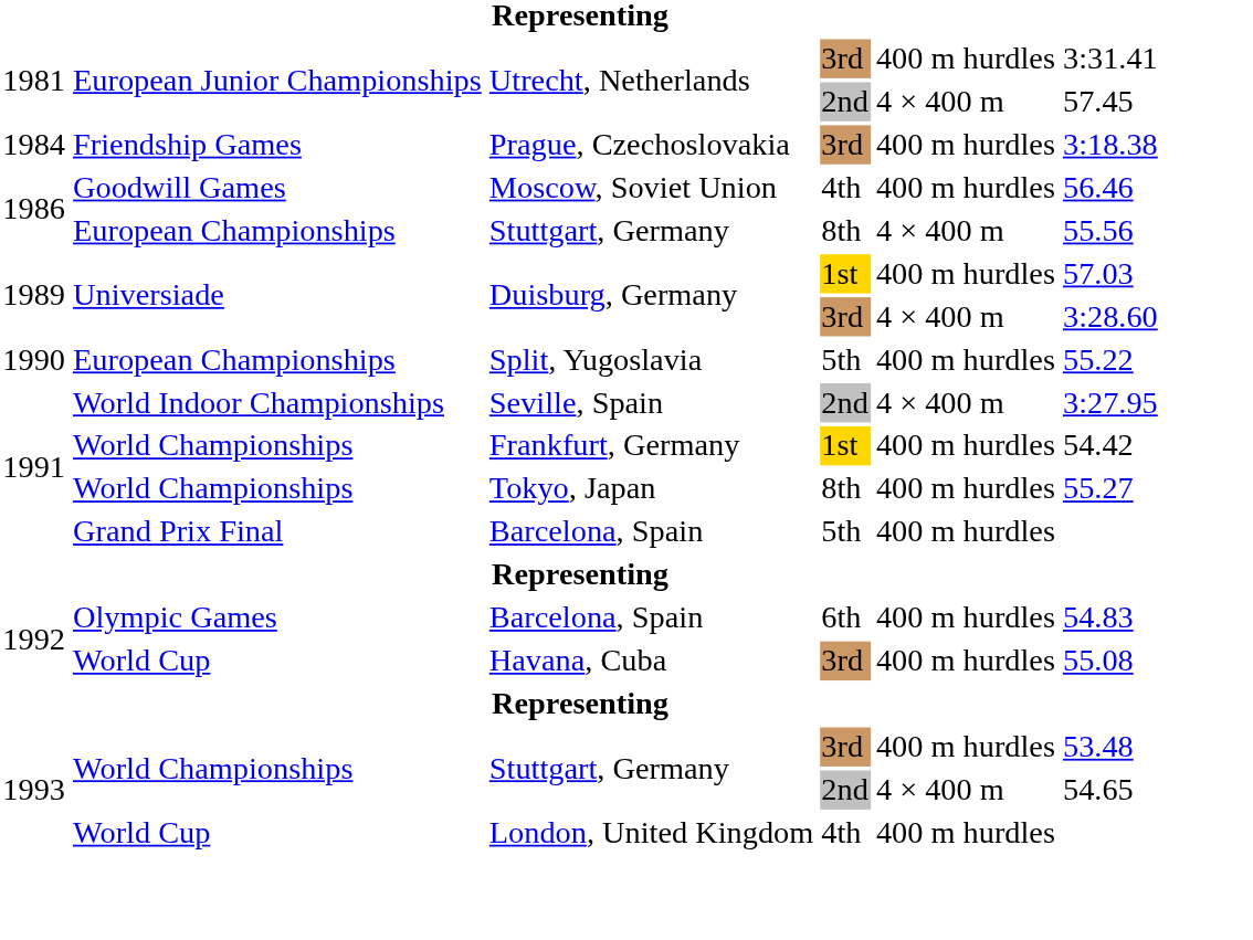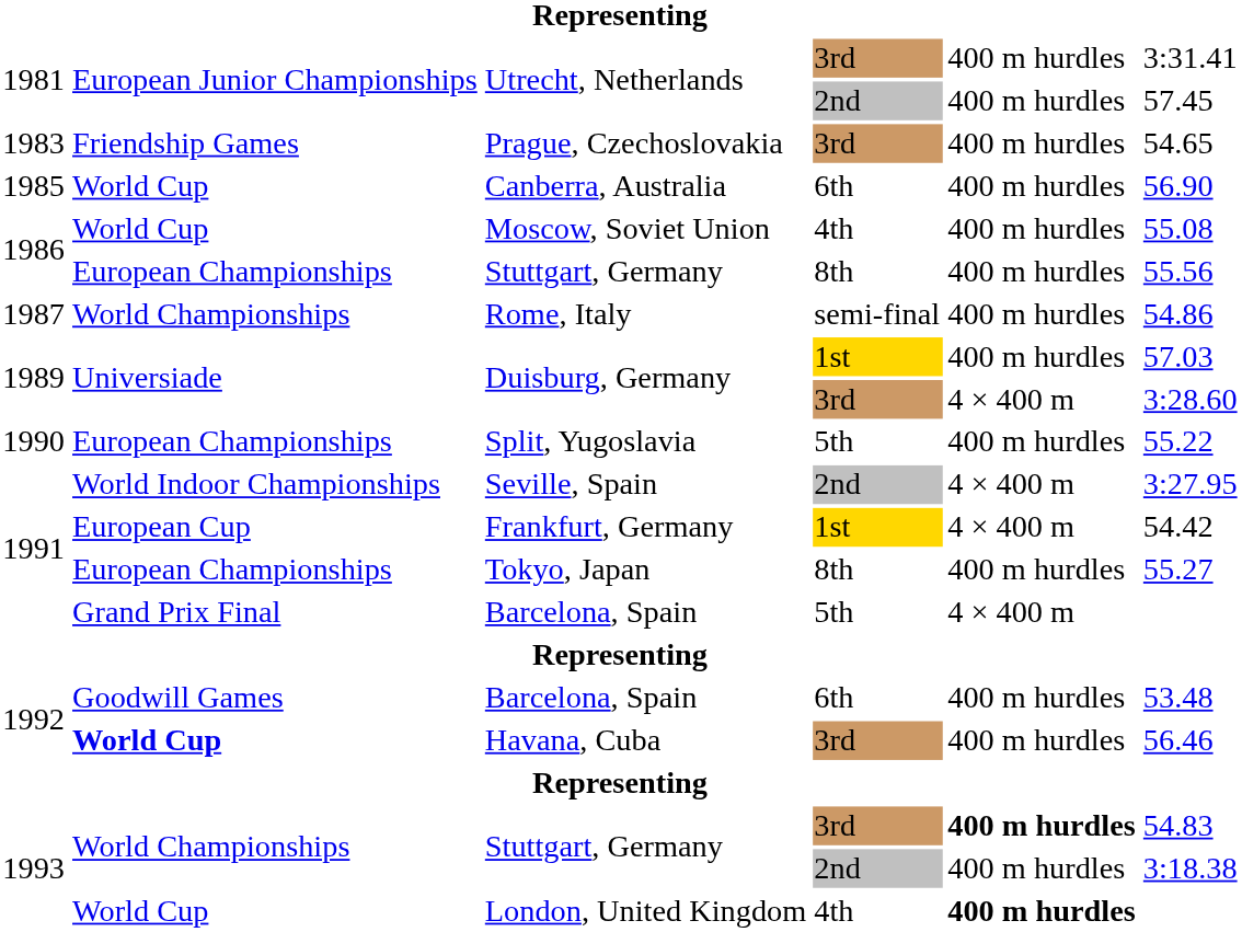 <table>
 <tr>
 <th colspan=6>Representing </th>
 </tr>
 <tr>
 <td rowspan=2>1981</td>
 <td rowspan=2><a href='#'>European Junior Championships</a></td>
 <td rowspan=2><a href='#'>Utrecht</a>, Netherlands</td>
 <td bgcolor="cc9966">3rd</td>
 <td>400 m hurdles</td>
 <td>3:31.41</td>
 </tr>
 <tr>
 <td bgcolor="silver">2nd</td>
-<td>4 × 400 m</td>
+<td>400 m hurdles</td>
 <td>57.45</td>
 </tr>
 <tr>
-<td>1984</td>
+<td>1983</td>
 <td><a href='#'>Friendship Games</a></td>
 <td><a href='#'>Prague</a>, Czechoslovakia</td>
 <td bgcolor=cc9966>3rd</td>
 <td>400 m hurdles</td>
-<td><a href='#'>3:18.38</a></td>
+<td>54.65</td>
+</tr>
+<tr>
+<td>1985</td>
+<td><a href='#'>World Cup</a></td>
+<td><a href='#'>Canberra</a>, Australia</td>
+<td>6th</td>
+<td>400 m hurdles</td>
+<td><a href='#'>56.90</a></td>
 </tr>
 <tr>
 <td rowspan=2>1986</td>
-<td><a href='#'>Goodwill Games</a></td>
+<td><a href='#'>World Cup</a></td>
 <td><a href='#'>Moscow</a>, Soviet Union</td>
 <td>4th</td>
 <td>400 m hurdles</td>
-<td><a href='#'>56.46</a></td>
+<td><a href='#'>55.08</a></td>
 </tr>
 <tr>
 <td><a href='#'>European Championships</a></td>
 <td><a href='#'>Stuttgart</a>, Germany</td>
 <td>8th</td>
-<td>4 × 400 m</td>
+<td>400 m hurdles</td>
 <td><a href='#'>55.56</a></td>
+</tr>
+<tr>
+<td>1987</td>
+<td><a href='#'>World Championships</a></td>
+<td><a href='#'>Rome</a>, Italy</td>
+<td>semi-final</td>
+<td>400 m hurdles</td>
+<td><a href='#'>54.86</a></td>
 </tr>
 <tr>
 <td rowspan=2>1989</td>
 <td rowspan=2><a href='#'>Universiade</a></td>
 <td rowspan=2><a href='#'>Duisburg</a>, Germany</td>
 <td bgcolor="gold">1st</td>
 <td>400 m hurdles</td>
 <td><a href='#'>57.03</a></td>
 </tr>
 <tr>
 <td bgcolor=cc9966>3rd</td>
 <td>4 × 400 m</td>
 <td><a href='#'>3:28.60</a></td>
 </tr>
 <tr>
 <td>1990</td>
 <td><a href='#'>European Championships</a></td>
 <td><a href='#'>Split</a>, Yugoslavia</td>
 <td>5th</td>
 <td>400 m hurdles</td>
 <td><a href='#'>55.22</a></td>
 </tr>
 <tr>
 <td rowspan=4>1991</td>
 <td><a href='#'>World Indoor Championships</a></td>
 <td><a href='#'>Seville</a>, Spain</td>
 <td bgcolor="silver">2nd</td>
 <td>4 × 400 m</td>
 <td><a href='#'>3:27.95</a></td>
 </tr>
 <tr>
-<td><a href='#'>World Championships</a></td>
+<td><a href='#'>European Cup</a></td>
 <td><a href='#'>Frankfurt</a>, Germany</td>
 <td bgcolor="gold">1st</td>
-<td>400 m hurdles</td>
+<td>4 × 400 m</td>
 <td>54.42</td>
 </tr>
 <tr>
-<td><a href='#'>World Championships</a></td>
+<td><a href='#'>European Championships</a></td>
 <td><a href='#'>Tokyo</a>, Japan</td>
 <td>8th</td>
 <td>400 m hurdles</td>
 <td><a href='#'>55.27</a></td>
 </tr>
 <tr>
 <td><a href='#'>Grand Prix Final</a></td>
 <td><a href='#'>Barcelona</a>, Spain</td>
 <td>5th</td>
-<td>400 m hurdles</td>
+<td>4 × 400 m</td>
 <td></td>
 </tr>
 <tr>
 <th colspan=6>Representing </th>
 </tr>
 <tr>
 <td rowspan=2>1992</td>
-<td><a href='#'>Olympic Games</a></td>
+<td><a href='#'>Goodwill Games</a></td>
 <td><a href='#'>Barcelona</a>, Spain</td>
 <td>6th</td>
 <td>400 m hurdles</td>
-<td><a href='#'>54.83</a></td>
+<td><a href='#'>53.48</a></td>
 </tr>
 <tr>
-<td><a href='#'>World Cup</a></td>
+<td><strong><a href='#'>World Cup</a></strong></td>
 <td><a href='#'>Havana</a>, Cuba</td>
 <td bgcolor="cc9966">3rd</td>
 <td>400 m hurdles</td>
-<td><a href='#'>55.08</a></td>
+<td><a href='#'>56.46</a></td>
 </tr>
 <tr>
 <th colspan=6>Representing </th>
 </tr>
 <tr>
 <td rowspan=3>1993</td>
 <td rowspan=2><a href='#'>World Championships</a></td>
 <td rowspan=2><a href='#'>Stuttgart</a>, Germany</td>
 <td bgcolor="cc9966">3rd</td>
-<td>400 m hurdles</td>
-<td><a href='#'>53.48</a></td>
+<td><strong>400 m hurdles</strong></td>
+<td><a href='#'>54.83</a></td>
 </tr>
 <tr>
 <td bgcolor="silver">2nd</td>
-<td>4 × 400 m</td>
-<td>54.65</td>
+<td>400 m hurdles</td>
+<td><a href='#'>3:18.38</a></td>
 </tr>
 <tr>
 <td><a href='#'>World Cup</a></td>
 <td><a href='#'>London</a>, United Kingdom</td>
 <td>4th</td>
-<td>400 m hurdles</td>
+<td><strong>400 m hurdles</strong></td>
 <td></td>
 </tr>
 </table>
